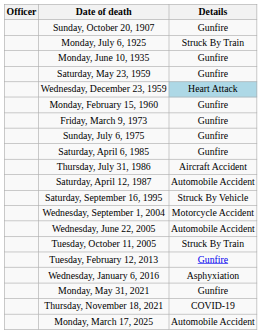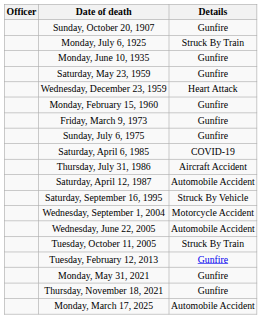 <table class="wikitable" style="text-align:center;">
 <tr>
 <th>Officer</th>
 <th>Date of death</th>
 <th>Details</th>
 </tr>
 <tr>
 <td></td>
 <td>Sunday, October 20, 1907</td>
 <td>Gunfire</td>
 </tr>
 <tr>
 <td></td>
 <td>Monday, July 6, 1925</td>
 <td>Struck By Train</td>
 </tr>
 <tr>
 <td></td>
 <td>Monday, June 10, 1935</td>
 <td>Gunfire</td>
 </tr>
 <tr>
 <td></td>
 <td>Saturday, May 23, 1959</td>
 <td>Gunfire</td>
 </tr>
 <tr>
 <td></td>
 <td>Wednesday, December 23, 1959</td>
-<td style="background: lightblue;">Heart Attack</td>
+<td>Heart Attack</td>
 </tr>
 <tr>
 <td></td>
 <td>Monday, February 15, 1960</td>
 <td>Gunfire</td>
 </tr>
 <tr>
 <td></td>
 <td>Friday, March 9, 1973</td>
 <td>Gunfire</td>
 </tr>
 <tr>
 <td></td>
 <td>Sunday, July 6, 1975</td>
 <td>Gunfire</td>
 </tr>
 <tr>
 <td></td>
 <td>Saturday, April 6, 1985</td>
-<td>Gunfire</td>
+<td>COVID-19</td>
 </tr>
 <tr>
 <td></td>
 <td>Thursday, July 31, 1986</td>
 <td>Aircraft Accident</td>
 </tr>
 <tr>
 <td></td>
 <td>Saturday, April 12, 1987</td>
 <td>Automobile Accident</td>
 </tr>
 <tr>
 <td></td>
 <td>Saturday, September 16, 1995</td>
 <td>Struck By Vehicle</td>
 </tr>
 <tr>
 <td></td>
 <td>Wednesday, September 1, 2004</td>
 <td>Motorcycle Accident</td>
 </tr>
 <tr>
 <td></td>
 <td>Wednesday, June 22, 2005</td>
 <td>Automobile Accident</td>
 </tr>
 <tr>
 <td></td>
 <td>Tuesday, October 11, 2005</td>
 <td>Struck By Train</td>
 </tr>
 <tr>
 <td></td>
 <td>Tuesday, February 12, 2013</td>
 <td><a href='#'>Gunfire</a></td>
 </tr>
 <tr>
-<td><br></td>
-<td>Wednesday, January 6, 2016</td>
-<td>Asphyxiation</td>
-</tr>
-<tr>
 <td></td>
 <td>Monday, May 31, 2021</td>
 <td>Gunfire</td>
 </tr>
 <tr>
 <td></td>
 <td>Thursday, November 18, 2021</td>
-<td>COVID-19</td>
+<td>Gunfire</td>
 </tr>
 <tr>
 <td></td>
 <td>Monday, March 17, 2025</td>
 <td>Automobile Accident</td>
 </tr>
 </table>
